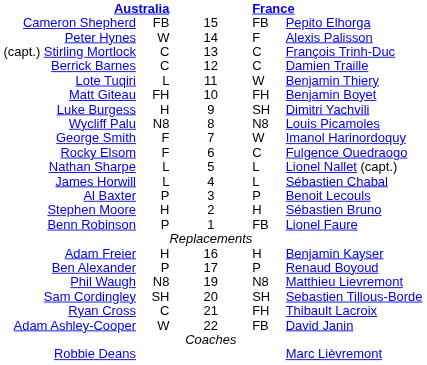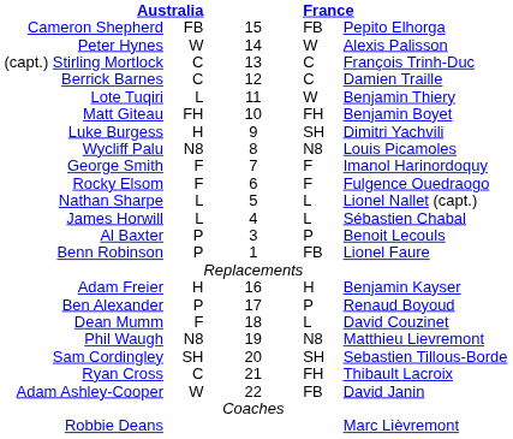 <table width="100%" style="font-size: 90%; " cellspacing="0" cellpadding="0" align=center>
 <tr>
 <td width=41%; text-align=right></td>
 <td width=3%; text-align:right></td>
 <td width=4%; text-align:center></td>
 <td width=3%; text-align:left></td>
 <td width=49%; text-align:left></td>
 </tr>
 <tr>
 <td colspan=2; align=right><strong><a href='#'>Australia</a></strong></td>
 <td></td>
 <td colspan=2;><strong><a href='#'>France</a></strong></td>
 </tr>
 <tr>
 <td align=right><a href='#'>Cameron Shepherd</a></td>
 <td align=right>FB</td>
 <td align=center>15</td>
 <td>FB</td>
 <td><a href='#'>Pepito Elhorga</a> </td>
 </tr>
 <tr>
 <td align=right><a href='#'>Peter Hynes</a></td>
 <td align=right>W</td>
 <td align=center>14</td>
-<td>F</td>
+<td>W</td>
 <td><a href='#'>Alexis Palisson</a></td>
 </tr>
 <tr>
 <td align=right>(capt.) <a href='#'>Stirling Mortlock</a></td>
 <td align=right>C</td>
 <td align=center>13</td>
 <td>C</td>
 <td><a href='#'>François Trinh-Duc</a></td>
 </tr>
 <tr>
 <td align=right> <a href='#'>Berrick Barnes</a></td>
 <td align=right>C</td>
 <td align=center>12</td>
 <td>C</td>
 <td><a href='#'>Damien Traille</a></td>
 </tr>
 <tr>
 <td align=right> <a href='#'>Lote Tuqiri</a></td>
 <td align=right>L</td>
 <td align=center>11</td>
 <td>W</td>
 <td><a href='#'>Benjamin Thiery</a></td>
 </tr>
 <tr>
 <td align=right><a href='#'>Matt Giteau</a></td>
 <td align=right>FH</td>
 <td align=center>10</td>
 <td>FH</td>
 <td><a href='#'>Benjamin Boyet</a> </td>
 </tr>
 <tr>
 <td align=right> <a href='#'>Luke Burgess</a></td>
 <td align=right>H</td>
 <td align=center>9</td>
 <td>SH</td>
 <td><a href='#'>Dimitri Yachvili</a> </td>
 </tr>
 <tr>
 <td align=right> <a href='#'>Wycliff Palu</a></td>
 <td align=right>N8</td>
 <td align=center>8</td>
 <td>N8</td>
 <td><a href='#'>Louis Picamoles</a> </td>
 </tr>
 <tr>
 <td align=right> <a href='#'>George Smith</a></td>
 <td align=right>F</td>
 <td align=center>7</td>
-<td>W</td>
+<td>F</td>
 <td><a href='#'>Imanol Harinordoquy</a></td>
 </tr>
 <tr>
 <td align=right><a href='#'>Rocky Elsom</a></td>
 <td align=right>F</td>
 <td align=center>6</td>
-<td>C</td>
+<td>F</td>
 <td><a href='#'>Fulgence Ouedraogo</a></td>
 </tr>
 <tr>
 <td align=right><a href='#'>Nathan Sharpe</a></td>
 <td align=right>L</td>
 <td align=center>5</td>
 <td>L</td>
 <td><a href='#'>Lionel Nallet</a> (capt.) </td>
 </tr>
 <tr>
 <td align=right><a href='#'>James Horwill</a></td>
 <td align=right>L</td>
 <td align=center>4</td>
 <td>L</td>
 <td><a href='#'>Sébastien Chabal</a></td>
 </tr>
 <tr>
 <td align=right><a href='#'>Al Baxter</a></td>
 <td align=right>P</td>
 <td align=center>3</td>
 <td>P</td>
 <td><a href='#'>Benoit Lecouls</a></td>
-</tr>
-<tr>
-<td align=right> <a href='#'>Stephen Moore</a></td>
-<td align=right>H</td>
-<td align=center>2</td>
-<td>H</td>
-<td><a href='#'>Sébastien Bruno</a> </td>
 </tr>
 <tr>
 <td align=right> <a href='#'>Benn Robinson</a></td>
 <td align=right>P</td>
 <td align=center>1</td>
 <td>FB</td>
 <td><a href='#'>Lionel Faure</a> </td>
 </tr>
 <tr>
 <td></td>
 <td></td>
 <td align=center><em>Replacements</em></td>
 <td></td>
 <td></td>
 </tr>
 <tr>
 <td align=right> <a href='#'>Adam Freier</a></td>
 <td align=right>H</td>
 <td align=center>16</td>
 <td>H</td>
 <td><a href='#'>Benjamin Kayser</a> </td>
 </tr>
 <tr>
 <td align=right> <a href='#'>Ben Alexander</a></td>
 <td align=right>P</td>
 <td align=center>17</td>
 <td>P</td>
 <td><a href='#'>Renaud Boyoud</a> </td>
+</tr>
+<tr>
+<td align=right> <a href='#'>Dean Mumm</a></td>
+<td align=right>F</td>
+<td align=center>18</td>
+<td>L</td>
+<td><a href='#'>David Couzinet</a> </td>
 </tr>
 <tr>
 <td align=right> <a href='#'>Phil Waugh</a></td>
 <td align=right>N8</td>
 <td align=center>19</td>
 <td>N8</td>
 <td><a href='#'>Matthieu Lievremont</a> </td>
 </tr>
 <tr>
 <td align=right> <a href='#'>Sam Cordingley</a></td>
 <td align=right>SH</td>
 <td align=center>20</td>
 <td>SH</td>
 <td><a href='#'>Sebastien Tillous-Borde</a> </td>
 </tr>
 <tr>
 <td align=right> <a href='#'>Ryan Cross</a></td>
 <td align=right>C</td>
 <td align=center>21</td>
 <td>FH</td>
 <td><a href='#'>Thibault Lacroix</a> </td>
 </tr>
 <tr>
 <td align=right> <a href='#'>Adam Ashley-Cooper</a></td>
 <td align=right>W</td>
 <td align=center>22</td>
 <td>FB</td>
 <td><a href='#'>David Janin</a> </td>
 </tr>
 <tr>
 <td></td>
 <td></td>
 <td align=center><em>Coaches</em></td>
 <td></td>
 <td></td>
 </tr>
 <tr>
 <td align=right> <a href='#'>Robbie Deans</a></td>
 <td></td>
 <td></td>
 <td></td>
 <td><a href='#'>Marc Lièvremont</a> </td>
 </tr>
 </table>
